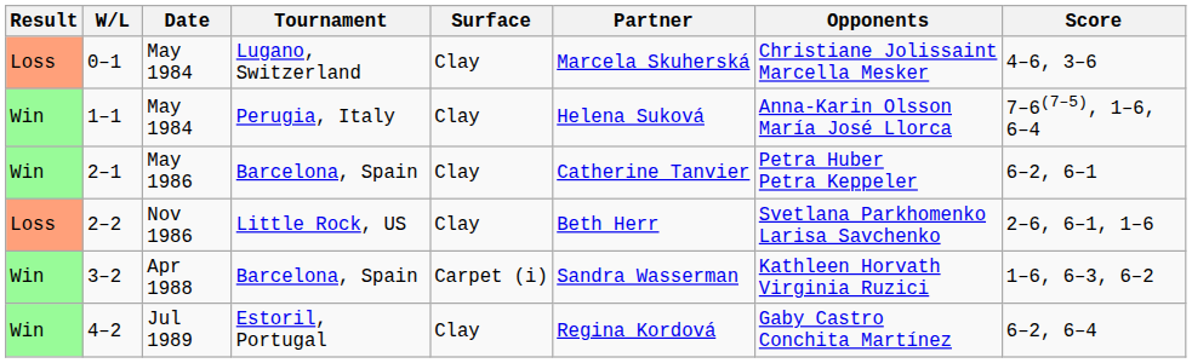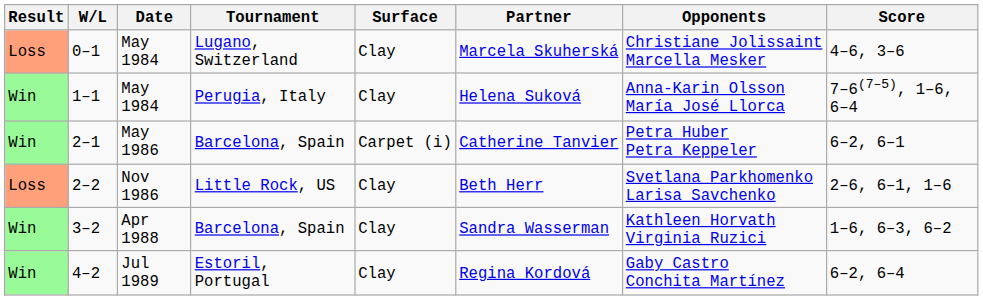 <table class="sortable wikitable">
 <tr>
 <th>Result</th>
 <th style="width:35px" class="unsortable">W/L</th>
 <th style="width:55px">Date</th>
 <th style="width:130px">Tournament</th>
 <th>Surface</th>
 <th>Partner</th>
 <th>Opponents</th>
 <th style="width:120px" class="unsortable">Score</th>
 </tr>
 <tr>
 <td style="background:#ffa07a;">Loss</td>
 <td>0–1</td>
 <td>May 1984</td>
 <td><a href='#'>Lugano</a>, Switzerland</td>
 <td>Clay</td>
 <td> <a href='#'>Marcela Skuherská</a></td>
 <td> <a href='#'>Christiane Jolissaint</a><br>  <a href='#'>Marcella Mesker</a></td>
 <td>4–6, 3–6</td>
 </tr>
 <tr>
 <td style="background:#98fb98;">Win</td>
 <td>1–1</td>
 <td>May 1984</td>
 <td><a href='#'>Perugia</a>, Italy</td>
 <td>Clay</td>
 <td> <a href='#'>Helena Suková</a></td>
 <td> <a href='#'>Anna-Karin Olsson</a><br>  <a href='#'>María José Llorca</a></td>
 <td>7–6<sup>(7–5)</sup>, 1–6, 6–4</td>
 </tr>
 <tr>
 <td style="background:#98fb98;">Win</td>
 <td>2–1</td>
 <td>May 1986</td>
 <td><a href='#'>Barcelona</a>, Spain</td>
-<td>Clay</td>
+<td>Carpet (i)</td>
 <td> <a href='#'>Catherine Tanvier</a></td>
 <td> <a href='#'>Petra Huber</a><br>  <a href='#'>Petra Keppeler</a></td>
 <td>6–2, 6–1</td>
 </tr>
 <tr>
 <td style="background:#ffa07a;">Loss</td>
 <td>2–2</td>
 <td>Nov 1986</td>
 <td><a href='#'>Little Rock</a>, US</td>
 <td>Clay</td>
 <td> <a href='#'>Beth Herr</a></td>
 <td> <a href='#'>Svetlana Parkhomenko</a><br> <a href='#'>Larisa Savchenko</a></td>
 <td>2–6, 6–1, 1–6</td>
 </tr>
 <tr>
 <td style="background:#98fb98;">Win</td>
 <td>3–2</td>
 <td>Apr 1988</td>
 <td><a href='#'>Barcelona</a>, Spain</td>
-<td>Carpet (i)</td>
+<td>Clay</td>
 <td> <a href='#'>Sandra Wasserman</a></td>
 <td> <a href='#'>Kathleen Horvath</a><br>  <a href='#'>Virginia Ruzici</a></td>
 <td>1–6, 6–3, 6–2</td>
 </tr>
 <tr>
 <td style="background:#98fb98;">Win</td>
 <td>4–2</td>
 <td>Jul 1989</td>
 <td><a href='#'>Estoril</a>, Portugal</td>
 <td>Clay</td>
 <td> <a href='#'>Regina Kordová</a></td>
 <td> <a href='#'>Gaby Castro</a><br>  <a href='#'>Conchita Martínez</a></td>
 <td>6–2, 6–4</td>
 </tr>
 </table>
